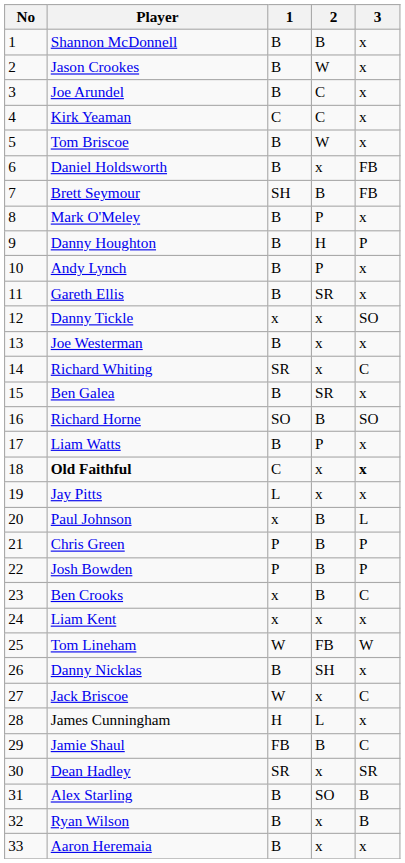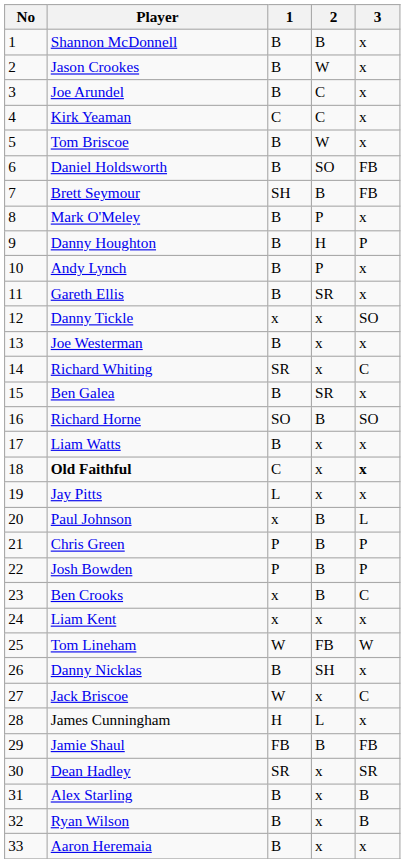 <table class="wikitable" style="font-size:85%;" width="40%">
 <tr>
 <th>No</th>
 <th>Player</th>
 <th>1</th>
 <th>2</th>
 <th>3</th>
 </tr>
 <tr>
 <td>1</td>
 <td><a href='#'>Shannon McDonnell</a></td>
 <td>B</td>
 <td>B</td>
 <td>x</td>
 </tr>
 <tr>
 <td>2</td>
 <td><a href='#'>Jason Crookes</a></td>
 <td>B</td>
 <td>W</td>
 <td>x</td>
 </tr>
 <tr>
 <td>3</td>
 <td><a href='#'>Joe Arundel</a></td>
 <td>B</td>
 <td>C</td>
 <td>x</td>
 </tr>
 <tr>
 <td>4</td>
 <td><a href='#'>Kirk Yeaman</a></td>
 <td>C</td>
 <td>C</td>
 <td>x</td>
 </tr>
 <tr>
 <td>5</td>
 <td><a href='#'>Tom Briscoe</a></td>
 <td>B</td>
 <td>W</td>
 <td>x</td>
 </tr>
 <tr>
 <td>6</td>
 <td><a href='#'>Daniel Holdsworth</a></td>
 <td>B</td>
-<td>x</td>
+<td>SO</td>
 <td>FB</td>
 </tr>
 <tr>
 <td>7</td>
 <td><a href='#'>Brett Seymour</a></td>
 <td>SH</td>
 <td>B</td>
 <td>FB</td>
 </tr>
 <tr>
 <td>8</td>
 <td><a href='#'>Mark O'Meley</a></td>
 <td>B</td>
 <td>P</td>
 <td>x</td>
 </tr>
 <tr>
 <td>9</td>
 <td><a href='#'>Danny Houghton</a></td>
 <td>B</td>
 <td>H</td>
 <td>P</td>
 </tr>
 <tr>
 <td>10</td>
 <td><a href='#'>Andy Lynch</a></td>
 <td>B</td>
 <td>P</td>
 <td>x</td>
 </tr>
 <tr>
 <td>11</td>
 <td><a href='#'>Gareth Ellis</a></td>
 <td>B</td>
 <td>SR</td>
 <td>x</td>
 </tr>
 <tr>
 <td>12</td>
 <td><a href='#'>Danny Tickle</a></td>
 <td>x</td>
 <td>x</td>
 <td>SO</td>
 </tr>
 <tr>
 <td>13</td>
 <td><a href='#'>Joe Westerman</a></td>
 <td>B</td>
 <td>x</td>
 <td>x</td>
 </tr>
 <tr>
 <td>14</td>
 <td><a href='#'>Richard Whiting</a></td>
 <td>SR</td>
 <td>x</td>
 <td>C</td>
 </tr>
 <tr>
 <td>15</td>
 <td><a href='#'>Ben Galea</a></td>
 <td>B</td>
 <td>SR</td>
 <td>x</td>
 </tr>
 <tr>
 <td>16</td>
 <td><a href='#'>Richard Horne</a></td>
 <td>SO</td>
 <td>B</td>
 <td>SO</td>
 </tr>
 <tr>
 <td>17</td>
 <td><a href='#'>Liam Watts</a></td>
 <td>B</td>
-<td>P</td>
+<td>x</td>
 <td>x</td>
 </tr>
 <tr>
 <td>18</td>
 <td><strong>Old Faithful</strong></td>
 <td>C</td>
 <td>x</td>
 <td><strong>x</strong></td>
 </tr>
 <tr>
 <td>19</td>
 <td><a href='#'>Jay Pitts</a></td>
 <td>L</td>
 <td>x</td>
 <td>x</td>
 </tr>
 <tr>
 <td>20</td>
 <td><a href='#'>Paul Johnson</a></td>
 <td>x</td>
 <td>B</td>
 <td>L</td>
 </tr>
 <tr>
 <td>21</td>
 <td><a href='#'>Chris Green</a></td>
 <td>P</td>
 <td>B</td>
 <td>P</td>
 </tr>
 <tr>
 <td>22</td>
 <td><a href='#'>Josh Bowden</a></td>
 <td>P</td>
 <td>B</td>
 <td>P</td>
 </tr>
 <tr>
 <td>23</td>
 <td><a href='#'>Ben Crooks</a></td>
 <td>x</td>
 <td>B</td>
 <td>C</td>
 </tr>
 <tr>
 <td>24</td>
 <td><a href='#'>Liam Kent</a></td>
 <td>x</td>
 <td>x</td>
 <td>x</td>
 </tr>
 <tr>
 <td>25</td>
 <td><a href='#'>Tom Lineham</a></td>
 <td>W</td>
 <td>FB</td>
 <td>W</td>
 </tr>
 <tr>
 <td>26</td>
 <td><a href='#'>Danny Nicklas</a></td>
 <td>B</td>
 <td>SH</td>
 <td>x</td>
 </tr>
 <tr>
 <td>27</td>
 <td><a href='#'>Jack Briscoe</a></td>
 <td>W</td>
 <td>x</td>
 <td>C</td>
 </tr>
 <tr>
 <td>28</td>
 <td>James Cunningham</td>
 <td>H</td>
 <td>L</td>
 <td>x</td>
 </tr>
 <tr>
 <td>29</td>
 <td><a href='#'>Jamie Shaul</a></td>
 <td>FB</td>
 <td>B</td>
-<td>C</td>
+<td>FB</td>
 </tr>
 <tr>
 <td>30</td>
 <td><a href='#'>Dean Hadley</a></td>
 <td>SR</td>
 <td>x</td>
 <td>SR</td>
 </tr>
 <tr>
 <td>31</td>
 <td><a href='#'>Alex Starling</a></td>
 <td>B</td>
-<td>SO</td>
+<td>x</td>
 <td>B</td>
 </tr>
 <tr>
 <td>32</td>
 <td><a href='#'>Ryan Wilson</a></td>
 <td>B</td>
 <td>x</td>
 <td>B</td>
 </tr>
 <tr>
 <td>33</td>
 <td><a href='#'>Aaron Heremaia</a></td>
 <td>B</td>
 <td>x</td>
 <td>x</td>
 </tr>
 <tr>
 </tr>
 </table>
